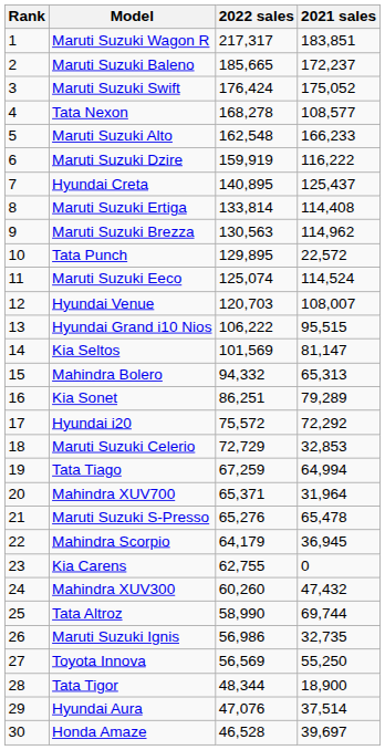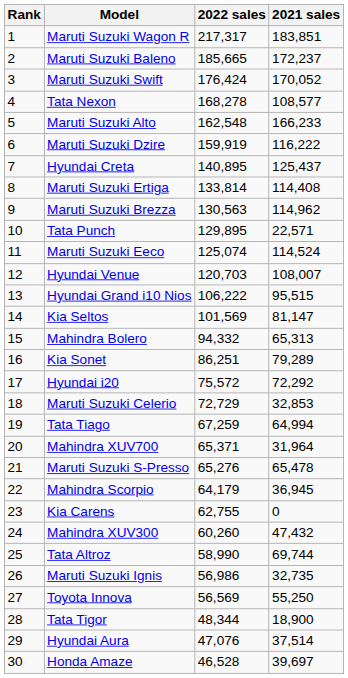 <table class="wikitable">
 <tr>
 <th>Rank</th>
 <th>Model</th>
 <th>2022 sales</th>
 <th>2021 sales</th>
 </tr>
 <tr>
 <td>1</td>
 <td><a href='#'>Maruti Suzuki Wagon R</a></td>
 <td>217,317</td>
 <td>183,851</td>
 </tr>
 <tr>
 <td>2</td>
 <td><a href='#'>Maruti Suzuki Baleno</a></td>
 <td>185,665</td>
 <td>172,237</td>
 </tr>
 <tr>
 <td>3</td>
 <td><a href='#'>Maruti Suzuki Swift</a></td>
 <td>176,424</td>
-<td>175,052</td>
+<td>170,052</td>
 </tr>
 <tr>
 <td>4</td>
 <td><a href='#'>Tata Nexon</a></td>
 <td>168,278</td>
 <td>108,577</td>
 </tr>
 <tr>
 <td>5</td>
 <td><a href='#'>Maruti Suzuki Alto</a></td>
 <td>162,548</td>
 <td>166,233</td>
 </tr>
 <tr>
 <td>6</td>
 <td><a href='#'>Maruti Suzuki Dzire</a></td>
 <td>159,919</td>
 <td>116,222</td>
 </tr>
 <tr>
 <td>7</td>
 <td><a href='#'>Hyundai Creta</a></td>
 <td>140,895</td>
 <td>125,437</td>
 </tr>
 <tr>
 <td>8</td>
 <td><a href='#'>Maruti Suzuki Ertiga</a></td>
 <td>133,814</td>
 <td>114,408</td>
 </tr>
 <tr>
 <td>9</td>
 <td><a href='#'>Maruti Suzuki Brezza</a></td>
 <td>130,563</td>
 <td>114,962</td>
 </tr>
 <tr>
 <td>10</td>
 <td><a href='#'>Tata Punch</a></td>
 <td>129,895</td>
-<td>22,572</td>
+<td>22,571</td>
 </tr>
 <tr>
 <td>11</td>
 <td><a href='#'>Maruti Suzuki Eeco</a></td>
 <td>125,074</td>
 <td>114,524</td>
 </tr>
 <tr>
 <td>12</td>
 <td><a href='#'>Hyundai Venue</a></td>
 <td>120,703</td>
 <td>108,007</td>
 </tr>
 <tr>
 <td>13</td>
 <td><a href='#'>Hyundai Grand i10 Nios</a></td>
 <td>106,222</td>
 <td>95,515</td>
 </tr>
 <tr>
 <td>14</td>
 <td><a href='#'>Kia Seltos</a></td>
 <td>101,569</td>
 <td>81,147</td>
 </tr>
 <tr>
 <td>15</td>
 <td><a href='#'>Mahindra Bolero</a></td>
 <td>94,332</td>
 <td>65,313</td>
 </tr>
 <tr>
 <td>16</td>
 <td><a href='#'>Kia Sonet</a></td>
 <td>86,251</td>
 <td>79,289</td>
 </tr>
 <tr>
 <td>17</td>
 <td><a href='#'>Hyundai i20</a></td>
 <td>75,572</td>
 <td>72,292</td>
 </tr>
 <tr>
 <td>18</td>
 <td><a href='#'>Maruti Suzuki Celerio</a></td>
 <td>72,729</td>
 <td>32,853</td>
 </tr>
 <tr>
 <td>19</td>
 <td><a href='#'>Tata Tiago</a></td>
 <td>67,259</td>
 <td>64,994</td>
 </tr>
 <tr>
 <td>20</td>
 <td><a href='#'>Mahindra XUV700</a></td>
 <td>65,371</td>
 <td>31,964</td>
 </tr>
 <tr>
 <td>21</td>
 <td><a href='#'>Maruti Suzuki S-Presso</a></td>
 <td>65,276</td>
 <td>65,478</td>
 </tr>
 <tr>
 <td>22</td>
 <td><a href='#'>Mahindra Scorpio</a></td>
 <td>64,179</td>
 <td>36,945</td>
 </tr>
 <tr>
 <td>23</td>
 <td><a href='#'>Kia Carens</a></td>
 <td>62,755</td>
 <td>0</td>
 </tr>
 <tr>
 <td>24</td>
 <td><a href='#'>Mahindra XUV300</a></td>
 <td>60,260</td>
 <td>47,432</td>
 </tr>
 <tr>
 <td>25</td>
 <td><a href='#'>Tata Altroz</a></td>
 <td>58,990</td>
 <td>69,744</td>
 </tr>
 <tr>
 <td>26</td>
 <td><a href='#'>Maruti Suzuki Ignis</a></td>
 <td>56,986</td>
 <td>32,735</td>
 </tr>
 <tr>
 <td>27</td>
 <td><a href='#'>Toyota Innova</a></td>
 <td>56,569</td>
 <td>55,250</td>
 </tr>
 <tr>
 <td>28</td>
 <td><a href='#'>Tata Tigor</a></td>
 <td>48,344</td>
 <td>18,900</td>
 </tr>
 <tr>
 <td>29</td>
 <td><a href='#'>Hyundai Aura</a></td>
 <td>47,076</td>
 <td>37,514</td>
 </tr>
 <tr>
 <td>30</td>
 <td><a href='#'>Honda Amaze</a></td>
 <td>46,528</td>
 <td>39,697</td>
 </tr>
 </table>
